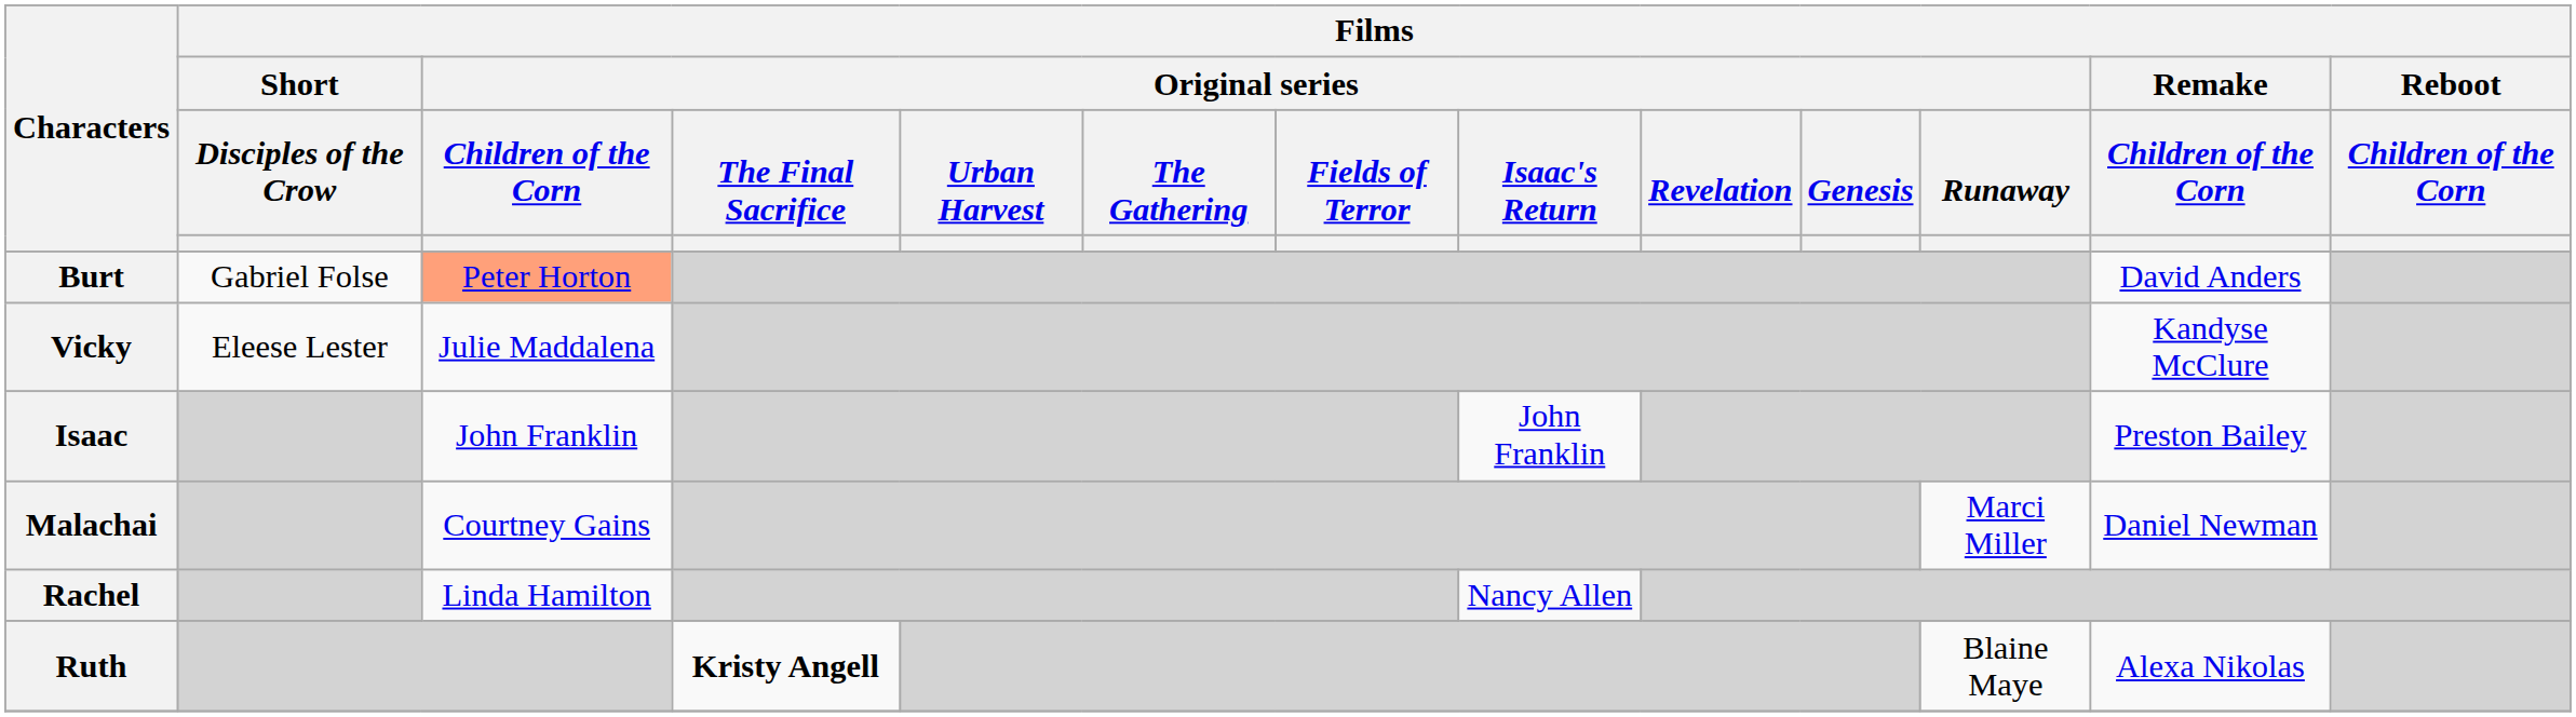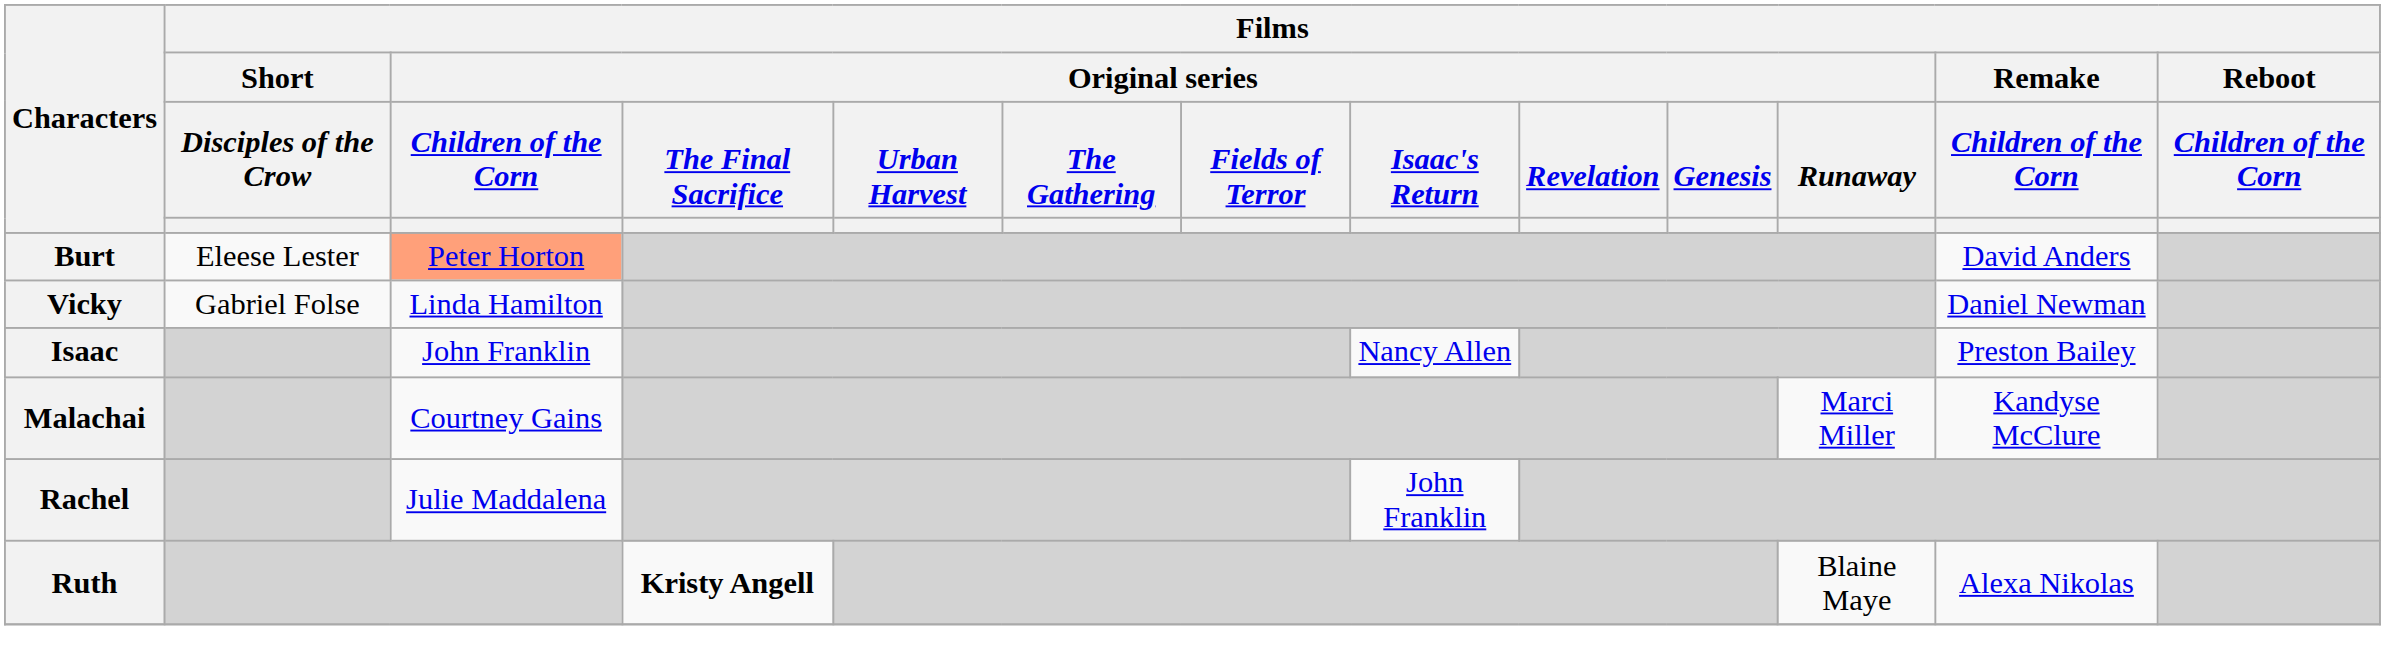 <table class="wikitable sortable" style="text-align:center; width:99%;">
 <tr>
 <th rowspan="4">Characters</th>
 <th colspan="12">Films</th>
 </tr>
 <tr>
 <th>Short</th>
 <th colspan="9">Original series</th>
 <th>Remake</th>
 <th>Reboot</th>
 </tr>
 <tr>
 <th><em>Disciples of the Crow</em></th>
 <th align="center"><em><a href='#'>Children of the Corn</a></em></th>
 <th align="center"><em><a href='#'><br>The Final Sacrifice</a></em></th>
 <th align="center"><em><a href='#'><br>Urban Harvest</a></em></th>
 <th align="center"><em><a href='#'><br>The Gathering</a></em></th>
 <th align="center"><em><a href='#'><br>Fields of Terror</a></em></th>
 <th align="center"><em><a href='#'><br>Isaac's Return</a></em></th>
 <th align="center"><em><a href='#'><br>Revelation</a></em></th>
 <th align="center"><em><a href='#'><br>Genesis</a></em></th>
 <th align="center"><em><br>Runaway</em></th>
 <th align="center"><em><a href='#'>Children of the Corn</a></em></th>
 <th align="center"><em><a href='#'>Children of the Corn</a></em></th>
 </tr>
 <tr>
 <th></th>
 <th></th>
 <th></th>
 <th></th>
 <th></th>
 <th></th>
 <th></th>
 <th></th>
 <th></th>
 <th></th>
 <th></th>
 <th></th>
 </tr>
 <tr>
 <th>Burt</th>
-<td>Gabriel Folse</td>
+<td>Eleese Lester</td>
 <td style="background: lightsalmon;"><a href='#'>Peter Horton</a></td>
 <td colspan="8" style="background:lightgrey;"> </td>
 <td><a href='#'>David Anders</a></td>
 <td style="background:lightgrey;"> </td>
 </tr>
 <tr>
 <th>Vicky</th>
-<td>Eleese Lester</td>
-<td><a href='#'>Julie Maddalena</a></td>
+<td>Gabriel Folse</td>
+<td><a href='#'>Linda Hamilton</a></td>
 <td colspan="8" style="background:lightgrey;"> </td>
-<td><a href='#'>Kandyse McClure</a></td>
+<td><a href='#'>Daniel Newman</a></td>
 <td style="background:lightgrey;"> </td>
 </tr>
 <tr>
 <th>Isaac</th>
 <td style="background:lightgrey;"> </td>
 <td><a href='#'>John Franklin</a></td>
 <td colspan="4" style="background:lightgrey;"> </td>
-<td><a href='#'>John Franklin</a></td>
+<td><a href='#'>Nancy Allen</a></td>
 <td colspan="3" style="background:lightgrey;"> </td>
 <td><a href='#'>Preston Bailey</a></td>
 <td style="background:lightgrey;"> </td>
 </tr>
 <tr>
 <th>Malachai</th>
 <td style="background:lightgrey;"> </td>
 <td><a href='#'>Courtney Gains</a></td>
 <td colspan="7" style="background:lightgrey;"> </td>
 <td><a href='#'>Marci Miller</a></td>
-<td><a href='#'>Daniel Newman</a></td>
+<td><a href='#'>Kandyse McClure</a></td>
 <td style="background:lightgrey;"> </td>
 </tr>
 <tr>
 <th>Rachel</th>
 <td style="background:lightgrey;"> </td>
-<td><a href='#'>Linda Hamilton</a></td>
+<td><a href='#'>Julie Maddalena</a></td>
 <td colspan="4" style="background:lightgrey;"> </td>
-<td><a href='#'>Nancy Allen</a></td>
+<td><a href='#'>John Franklin</a></td>
 <td colspan="5" style="background:lightgrey;"> </td>
 </tr>
 <tr>
 <th>Ruth</th>
 <td colspan="2" style="background:lightgrey;"> </td>
 <td><strong>Kristy Angell</strong></td>
 <td colspan="6" style="background:lightgrey;"> </td>
 <td>Blaine Maye</td>
 <td><a href='#'>Alexa Nikolas</a></td>
 <td style="background:lightgrey;"> </td>
 </tr>
 <tr>
 </tr>
 </table>
